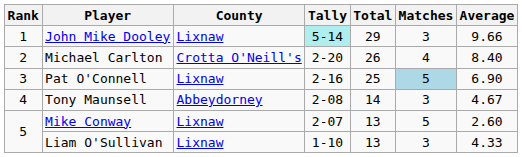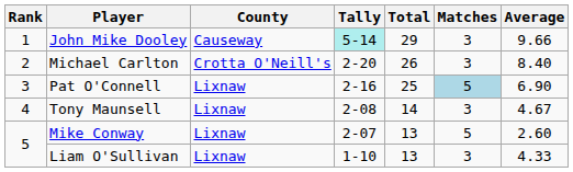 <table class="wikitable">
 <tr>
 <th>Rank</th>
 <th>Player</th>
 <th>County</th>
 <th>Tally</th>
 <th>Total</th>
 <th>Matches</th>
 <th>Average</th>
 </tr>
 <tr>
 <td rowspan=1 align=center>1</td>
 <td><a href='#'>John Mike Dooley</a></td>
-<td><a href='#'>Lixnaw</a></td>
+<td><a href='#'>Causeway</a></td>
 <td align=center style="background: paleturquoise;">5-14</td>
 <td align=center>29</td>
 <td align=center>3</td>
 <td align=center>9.66</td>
 </tr>
 <tr>
 <td rowspan=1 align=center>2</td>
 <td>Michael Carlton</td>
 <td><a href='#'>Crotta O'Neill's</a></td>
 <td align=center>2-20</td>
 <td align=center>26</td>
-<td align=center>4</td>
+<td align=center>3</td>
 <td align=center>8.40</td>
 </tr>
 <tr>
 <td rowspan=1 align=center>3</td>
 <td>Pat O'Connell</td>
 <td><a href='#'>Lixnaw</a></td>
 <td align=center>2-16</td>
 <td align=center>25</td>
 <td align=center style="background: lightblue;">5</td>
 <td align=center>6.90</td>
 </tr>
 <tr>
 <td rowspan=1 align=center>4</td>
 <td>Tony Maunsell</td>
-<td><a href='#'>Abbeydorney</a></td>
+<td><a href='#'>Lixnaw</a></td>
 <td align=center>2-08</td>
 <td align=center>14</td>
 <td align=center>3</td>
 <td align=center>4.67</td>
 </tr>
 <tr>
 <td rowspan=2 align=center>5</td>
 <td><a href='#'>Mike Conway</a></td>
 <td><a href='#'>Lixnaw</a></td>
 <td align=center>2-07</td>
 <td align=center>13</td>
 <td align=center>5</td>
 <td align=center>2.60</td>
 </tr>
 <tr>
 <td>Liam O'Sullivan</td>
 <td><a href='#'>Lixnaw</a></td>
 <td align=center>1-10</td>
 <td align=center>13</td>
 <td align=center>3</td>
 <td align=center>4.33</td>
 </tr>
 </table>
